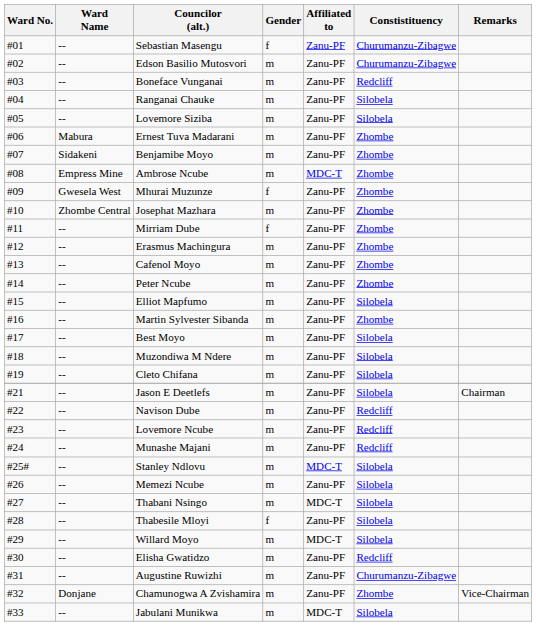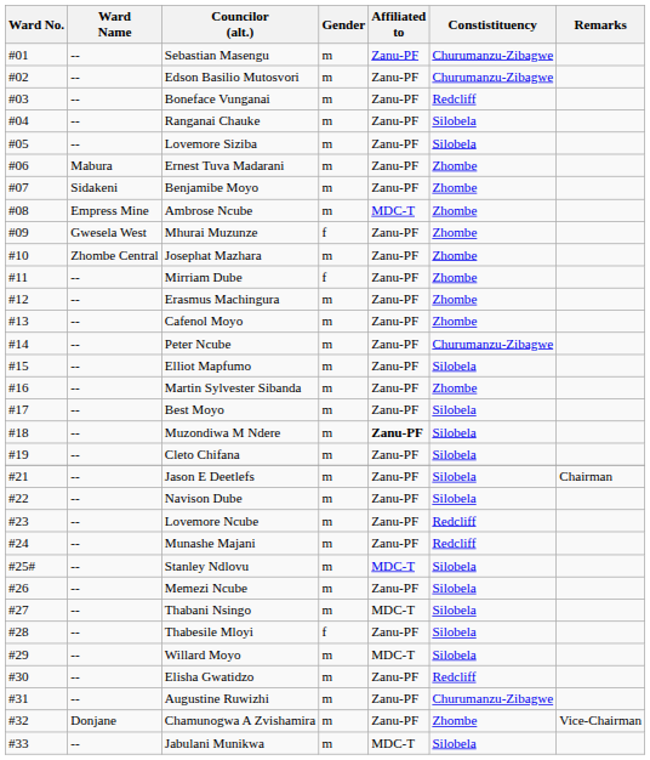 <table class="wikitable sortable" style="font-size: 95%;">
 <tr>
 <th>Ward No.</th>
 <th>Ward<br>Name</th>
 <th>Councilor<br>(alt.)</th>
 <th>Gender</th>
 <th>Affiliated<br>to</th>
 <th>Constistituency</th>
 <th>Remarks</th>
 </tr>
 <tr>
 <td>#01</td>
 <td>--</td>
 <td>Sebastian Masengu</td>
-<td>f</td>
+<td>m</td>
 <td><a href='#'>Zanu-PF</a></td>
 <td><a href='#'>Churumanzu-Zibagwe</a></td>
 <td></td>
 </tr>
 <tr>
 <td>#02</td>
 <td>--</td>
 <td>Edson Basilio Mutosvori</td>
 <td>m</td>
 <td>Zanu-PF</td>
 <td><a href='#'>Churumanzu-Zibagwe</a></td>
 <td></td>
 </tr>
 <tr>
 <td>#03</td>
 <td>--</td>
 <td>Boneface Vunganai</td>
 <td>m</td>
 <td>Zanu-PF</td>
 <td><a href='#'>Redcliff</a></td>
 <td></td>
 </tr>
 <tr>
 <td>#04</td>
 <td>--</td>
 <td>Ranganai Chauke</td>
 <td>m</td>
 <td>Zanu-PF</td>
 <td><a href='#'>Silobela</a></td>
 <td></td>
 </tr>
 <tr>
 <td>#05</td>
 <td>--</td>
 <td>Lovemore Siziba</td>
 <td>m</td>
 <td>Zanu-PF</td>
 <td><a href='#'>Silobela</a></td>
 <td></td>
 </tr>
 <tr>
 <td>#06</td>
 <td>Mabura</td>
 <td>Ernest Tuva Madarani</td>
 <td>m</td>
 <td>Zanu-PF</td>
 <td><a href='#'>Zhombe</a></td>
 <td></td>
 </tr>
 <tr>
 <td>#07</td>
 <td>Sidakeni</td>
 <td>Benjamibe Moyo</td>
 <td>m</td>
 <td>Zanu-PF</td>
 <td><a href='#'>Zhombe</a></td>
 <td></td>
 </tr>
 <tr>
 <td>#08</td>
 <td>Empress Mine</td>
 <td>Ambrose Ncube</td>
 <td>m</td>
 <td><a href='#'>MDC-T</a></td>
 <td><a href='#'>Zhombe</a></td>
 <td></td>
 </tr>
 <tr>
 <td>#09</td>
 <td>Gwesela West</td>
 <td>Mhurai Muzunze</td>
 <td>f</td>
 <td>Zanu-PF</td>
 <td><a href='#'>Zhombe</a></td>
 <td></td>
 </tr>
 <tr>
 <td>#10</td>
 <td>Zhombe Central</td>
 <td>Josephat Mazhara</td>
 <td>m</td>
 <td>Zanu-PF</td>
 <td><a href='#'>Zhombe</a></td>
 <td></td>
 </tr>
 <tr>
 <td>#11</td>
 <td>--</td>
 <td>Mirriam Dube</td>
 <td>f</td>
 <td>Zanu-PF</td>
 <td><a href='#'>Zhombe</a></td>
 <td></td>
 </tr>
 <tr>
 <td>#12</td>
 <td>--</td>
 <td>Erasmus Machingura</td>
 <td>m</td>
 <td>Zanu-PF</td>
 <td><a href='#'>Zhombe</a></td>
 <td></td>
 </tr>
 <tr>
 <td>#13</td>
 <td>--</td>
 <td>Cafenol Moyo</td>
 <td>m</td>
 <td>Zanu-PF</td>
 <td><a href='#'>Zhombe</a></td>
 <td></td>
 </tr>
 <tr>
 <td>#14</td>
 <td>--</td>
 <td>Peter Ncube</td>
 <td>m</td>
 <td>Zanu-PF</td>
-<td><a href='#'>Zhombe</a></td>
+<td><a href='#'>Churumanzu-Zibagwe</a></td>
 <td></td>
 </tr>
 <tr>
 <td>#15</td>
 <td>--</td>
 <td>Elliot Mapfumo</td>
 <td>m</td>
 <td>Zanu-PF</td>
 <td><a href='#'>Silobela</a></td>
 <td></td>
 </tr>
 <tr>
 <td>#16</td>
 <td>--</td>
 <td>Martin Sylvester Sibanda</td>
 <td>m</td>
 <td>Zanu-PF</td>
 <td><a href='#'>Zhombe</a></td>
 <td></td>
 </tr>
 <tr>
 <td>#17</td>
 <td>--</td>
 <td>Best Moyo</td>
 <td>m</td>
 <td>Zanu-PF</td>
 <td><a href='#'>Silobela</a></td>
 <td></td>
 </tr>
 <tr>
 <td>#18</td>
 <td>--</td>
 <td>Muzondiwa M Ndere</td>
 <td>m</td>
-<td>Zanu-PF</td>
+<td><strong>Zanu-PF</strong></td>
 <td><a href='#'>Silobela</a></td>
 <td></td>
 </tr>
 <tr>
 <td>#19</td>
 <td>--</td>
 <td>Cleto Chifana</td>
 <td>m</td>
 <td>Zanu-PF</td>
 <td><a href='#'>Silobela</a></td>
 <td></td>
 </tr>
 <tr>
 </tr>
 <tr #20||--||Sisasenhosi Ndebele||f||>
 </tr>
 <tr>
 <td>#21</td>
 <td>--</td>
 <td>Jason E Deetlefs</td>
 <td>m</td>
 <td>Zanu-PF</td>
 <td><a href='#'>Silobela</a></td>
 <td>Chairman</td>
 </tr>
 <tr>
 <td>#22</td>
 <td>--</td>
 <td>Navison Dube</td>
 <td>m</td>
 <td>Zanu-PF</td>
-<td><a href='#'>Redcliff</a></td>
+<td><a href='#'>Silobela</a></td>
 <td></td>
 </tr>
 <tr>
 <td>#23</td>
 <td>--</td>
 <td>Lovemore Ncube</td>
 <td>m</td>
 <td>Zanu-PF</td>
 <td><a href='#'>Redcliff</a></td>
 <td></td>
 </tr>
 <tr>
 <td>#24</td>
 <td>--</td>
 <td>Munashe Majani</td>
 <td>m</td>
 <td>Zanu-PF</td>
 <td><a href='#'>Redcliff</a></td>
 <td></td>
 </tr>
 <tr>
 <td>#25#</td>
 <td>--</td>
 <td>Stanley Ndlovu</td>
 <td>m</td>
 <td><a href='#'>MDC-T</a></td>
 <td><a href='#'>Silobela</a></td>
 <td></td>
 </tr>
 <tr>
 <td>#26</td>
 <td>--</td>
 <td>Memezi Ncube</td>
 <td>m</td>
 <td>Zanu-PF</td>
 <td><a href='#'>Silobela</a></td>
 <td></td>
 </tr>
 <tr>
 <td>#27</td>
 <td>--</td>
 <td>Thabani Nsingo</td>
 <td>m</td>
 <td>MDC-T</td>
 <td><a href='#'>Silobela</a></td>
 <td></td>
 </tr>
 <tr>
 <td>#28</td>
 <td>--</td>
 <td>Thabesile Mloyi</td>
 <td>f</td>
 <td>Zanu-PF</td>
 <td><a href='#'>Silobela</a></td>
 <td></td>
 </tr>
 <tr>
 <td>#29</td>
 <td>--</td>
 <td>Willard Moyo</td>
 <td>m</td>
 <td>MDC-T</td>
 <td><a href='#'>Silobela</a></td>
 <td></td>
 </tr>
 <tr>
 <td>#30</td>
 <td>--</td>
 <td>Elisha Gwatidzo</td>
 <td>m</td>
 <td>Zanu-PF</td>
 <td><a href='#'>Redcliff</a></td>
 <td></td>
 </tr>
 <tr>
 <td>#31</td>
 <td>--</td>
 <td>Augustine Ruwizhi</td>
 <td>m</td>
 <td>Zanu-PF</td>
 <td><a href='#'>Churumanzu-Zibagwe</a></td>
 <td></td>
 </tr>
 <tr>
 <td>#32</td>
 <td>Donjane</td>
 <td>Chamunogwa A Zvishamira</td>
 <td>m</td>
 <td>Zanu-PF</td>
 <td><a href='#'>Zhombe</a></td>
 <td>Vice-Chairman</td>
 </tr>
 <tr>
 <td>#33</td>
 <td>--</td>
 <td>Jabulani Munikwa</td>
 <td>m</td>
 <td>MDC-T</td>
 <td><a href='#'>Silobela</a></td>
 <td></td>
 </tr>
 </table>
